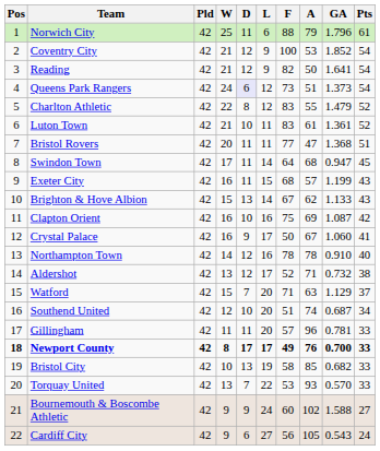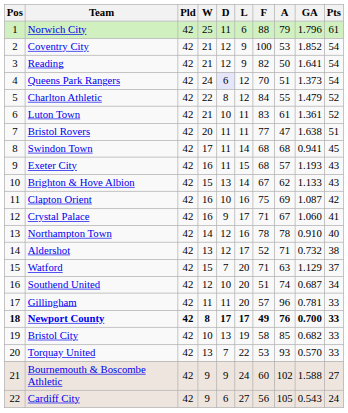 <table class="wikitable" style="text-align: center;">
 <tr>
 <th width=20>Pos</th>
 <th width=220>Team</th>
 <th width=20>Pld</th>
 <th width=20>W</th>
 <th width=20>D</th>
 <th width=20>L</th>
 <th width=20>F</th>
 <th width=20>A</th>
 <th width=30>GA</th>
 <th width=20>Pts</th>
 </tr>
 <tr style="background:#D0F0C0;">
 <td>1</td>
 <td align="left"><a href='#'>Norwich City</a></td>
 <td>42</td>
 <td>25</td>
 <td>11</td>
 <td>6</td>
 <td>88</td>
 <td>79</td>
 <td>1.796</td>
 <td>61</td>
 </tr>
 <tr>
 <td>2</td>
 <td align="left"><a href='#'>Coventry City</a></td>
 <td>42</td>
 <td>21</td>
 <td>12</td>
 <td>9</td>
 <td>100</td>
 <td>53</td>
 <td>1.852</td>
 <td>54</td>
 </tr>
 <tr>
 <td>3</td>
 <td align="left"><a href='#'>Reading</a></td>
 <td>42</td>
 <td>21</td>
 <td>12</td>
 <td>9</td>
 <td>82</td>
 <td>50</td>
 <td>1.641</td>
 <td>54</td>
 </tr>
 <tr>
 <td>4</td>
 <td align="left"><a href='#'>Queens Park Rangers</a></td>
 <td>42</td>
 <td>24</td>
 <td style="background: lavender;">6</td>
 <td>12</td>
-<td>73</td>
+<td>70</td>
 <td>51</td>
 <td>1.373</td>
 <td>54</td>
 </tr>
 <tr>
 <td>5</td>
 <td align="left"><a href='#'>Charlton Athletic</a></td>
 <td>42</td>
 <td>22</td>
 <td>8</td>
 <td>12</td>
-<td>83</td>
+<td>84</td>
 <td>55</td>
 <td>1.479</td>
 <td>52</td>
 </tr>
 <tr>
 <td>6</td>
 <td align="left"><a href='#'>Luton Town</a></td>
 <td>42</td>
 <td>21</td>
 <td>10</td>
 <td>11</td>
 <td>83</td>
 <td>61</td>
 <td>1.361</td>
 <td>52</td>
 </tr>
 <tr>
 <td>7</td>
 <td align="left"><a href='#'>Bristol Rovers</a></td>
 <td>42</td>
 <td>20</td>
 <td>11</td>
 <td>11</td>
 <td>77</td>
 <td>47</td>
-<td>1.368</td>
+<td>1.638</td>
 <td>51</td>
 </tr>
 <tr>
 <td>8</td>
 <td align="left"><a href='#'>Swindon Town</a></td>
 <td>42</td>
 <td>17</td>
 <td>11</td>
 <td>14</td>
-<td>64</td>
 <td>68</td>
-<td>0.947</td>
+<td>68</td>
+<td>0.941</td>
 <td>45</td>
 </tr>
 <tr>
 <td>9</td>
 <td align="left"><a href='#'>Exeter City</a></td>
 <td>42</td>
 <td>16</td>
 <td>11</td>
 <td>15</td>
 <td>68</td>
 <td>57</td>
-<td>1.199</td>
+<td>1.193</td>
 <td>43</td>
 </tr>
 <tr>
 <td>10</td>
 <td align="left"><a href='#'>Brighton & Hove Albion</a></td>
 <td>42</td>
 <td>15</td>
 <td>13</td>
 <td>14</td>
 <td>67</td>
 <td>62</td>
 <td>1.133</td>
 <td>43</td>
 </tr>
 <tr>
 <td>11</td>
 <td align="left"><a href='#'>Clapton Orient</a></td>
 <td>42</td>
 <td>16</td>
 <td>10</td>
 <td>16</td>
 <td>75</td>
 <td>69</td>
 <td>1.087</td>
 <td>42</td>
 </tr>
 <tr>
 <td>12</td>
 <td align="left"><a href='#'>Crystal Palace</a></td>
 <td>42</td>
 <td>16</td>
 <td>9</td>
 <td>17</td>
-<td>50</td>
+<td>71</td>
 <td>67</td>
 <td>1.060</td>
 <td>41</td>
 </tr>
 <tr>
 <td>13</td>
 <td align="left"><a href='#'>Northampton Town</a></td>
 <td>42</td>
 <td>14</td>
 <td>12</td>
 <td>16</td>
 <td>78</td>
 <td>78</td>
 <td>0.910</td>
 <td>40</td>
 </tr>
 <tr>
 <td>14</td>
 <td align="left"><a href='#'>Aldershot</a></td>
 <td>42</td>
 <td>13</td>
 <td>12</td>
 <td>17</td>
 <td>52</td>
 <td>71</td>
 <td>0.732</td>
 <td>38</td>
 </tr>
 <tr>
 <td>15</td>
 <td align="left"><a href='#'>Watford</a></td>
 <td>42</td>
 <td>15</td>
 <td>7</td>
 <td>20</td>
 <td>71</td>
 <td>63</td>
 <td>1.129</td>
 <td>37</td>
 </tr>
 <tr>
 <td>16</td>
 <td align="left"><a href='#'>Southend United</a></td>
 <td>42</td>
 <td>12</td>
 <td>10</td>
 <td>20</td>
 <td>51</td>
 <td>74</td>
 <td>0.687</td>
 <td>34</td>
 </tr>
 <tr>
 <td>17</td>
 <td align="left"><a href='#'>Gillingham</a></td>
 <td>42</td>
 <td>11</td>
 <td>11</td>
 <td>20</td>
 <td>57</td>
 <td>96</td>
 <td>0.781</td>
 <td>33</td>
 </tr>
 <tr>
 <td><strong>18</strong></td>
 <td align="left"><strong><a href='#'>Newport County</a></strong></td>
 <td><strong>42</strong></td>
 <td><strong>8</strong></td>
 <td><strong>17</strong></td>
 <td><strong>17</strong></td>
 <td><strong>49</strong></td>
 <td><strong>76</strong></td>
 <td><strong>0.700</strong></td>
 <td><strong>33</strong></td>
 </tr>
 <tr>
 <td>19</td>
 <td align="left"><a href='#'>Bristol City</a></td>
 <td>42</td>
 <td>10</td>
 <td>13</td>
 <td>19</td>
 <td>58</td>
 <td>85</td>
 <td>0.682</td>
 <td>33</td>
 </tr>
 <tr>
 <td>20</td>
 <td align="left"><a href='#'>Torquay United</a></td>
 <td>42</td>
 <td>13</td>
 <td>7</td>
 <td>22</td>
 <td>53</td>
 <td>93</td>
 <td>0.570</td>
 <td>33</td>
 </tr>
 <tr style="background:#eee5de;">
 <td>21</td>
 <td align="left"><a href='#'>Bournemouth & Boscombe Athletic</a></td>
 <td>42</td>
 <td>9</td>
 <td>9</td>
 <td>24</td>
 <td>60</td>
 <td>102</td>
 <td>1.588</td>
 <td>27</td>
 </tr>
 <tr style="background:#eee5de;">
 <td>22</td>
 <td align="left"><a href='#'>Cardiff City</a></td>
 <td>42</td>
 <td>9</td>
 <td>6</td>
 <td>27</td>
 <td>56</td>
 <td>105</td>
 <td>0.543</td>
 <td>24</td>
 </tr>
 </table>
